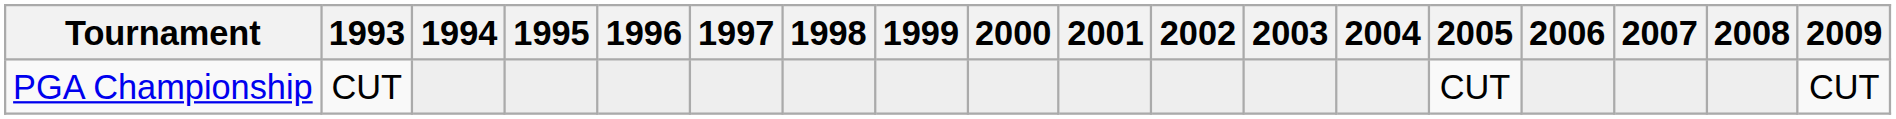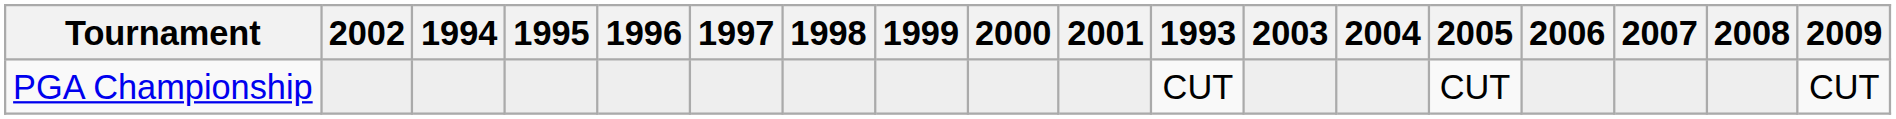 <table class="wikitable" style="font-size:95%;text-align:center;">
 <tr>
 <th>Tournament</th>
-<th>1993</th>
+<th>2002</th>
 <th>1994</th>
 <th>1995</th>
 <th>1996</th>
 <th>1997</th>
 <th>1998</th>
 <th>1999</th>
 <th>2000</th>
 <th>2001</th>
-<th>2002</th>
+<th>1993</th>
 <th>2003</th>
 <th>2004</th>
 <th>2005</th>
 <th>2006</th>
 <th>2007</th>
 <th>2008</th>
 <th>2009</th>
 </tr>
 <tr>
 <td align=left><a href='#'>PGA Championship</a></td>
-<td>CUT</td>
-<td style="background:#eeeeee;"></td>
-<td style="background:#eeeeee;"></td>
 <td style="background:#eeeeee;"></td>
 <td style="background:#eeeeee;"></td>
 <td style="background:#eeeeee;"></td>
 <td style="background:#eeeeee;"></td>
 <td style="background:#eeeeee;"></td>
 <td style="background:#eeeeee;"></td>
 <td style="background:#eeeeee;"></td>
 <td style="background:#eeeeee;"></td>
 <td style="background:#eeeeee;"></td>
 <td>CUT</td>
 <td style="background:#eeeeee;"></td>
 <td style="background:#eeeeee;"></td>
+<td>CUT</td>
+<td style="background:#eeeeee;"></td>
+<td style="background:#eeeeee;"></td>
 <td style="background:#eeeeee;"></td>
 <td>CUT</td>
 </tr>
 </table>
